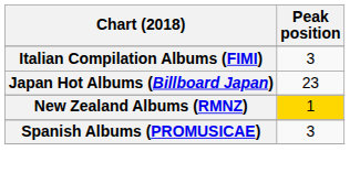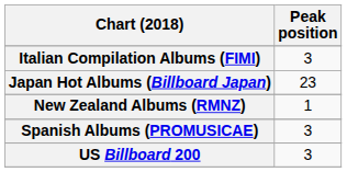 <table class="wikitable sortable plainrowheaders" style="text-align:center">
 <tr>
 <th scope="col">Chart (2018)</th>
 <th scope="col">Peak<br> position</th>
 </tr>
 <tr>
 </tr>
 <tr>
 </tr>
 <tr>
 </tr>
 <tr>
 </tr>
 <tr>
 </tr>
 <tr>
 </tr>
 <tr>
 </tr>
 <tr>
 </tr>
 <tr>
 </tr>
 <tr>
 </tr>
 <tr>
 </tr>
 <tr>
 </tr>
 <tr>
 </tr>
 <tr>
 </tr>
 <tr>
 <th scope="row">Italian Compilation Albums (<a href='#'>FIMI</a>)</th>
 <td>3</td>
 </tr>
 <tr>
 <th scope="row">Japan Hot Albums (<em><a href='#'>Billboard Japan</a></em>)</th>
 <td>23</td>
 </tr>
 <tr>
 </tr>
 <tr>
 <th scope="row">New Zealand Albums (<a href='#'>RMNZ</a>)</th>
-<td style="background: gold;">1</td>
+<td>1</td>
 </tr>
 <tr>
 </tr>
 <tr>
 </tr>
 <tr>
 </tr>
 <tr>
 </tr>
 <tr>
 <th scope="row">Spanish Albums (<a href='#'>PROMUSICAE</a>)</th>
 <td>3</td>
 </tr>
 <tr>
 </tr>
 <tr>
 </tr>
 <tr>
 </tr>
 <tr>
 </tr>
 <tr>
+<th scope="row">US <a href='#'><em>Billboard</em> 200</a></th>
+<td>3</td>
+</tr>
+<tr>
 </tr>
 </table>
